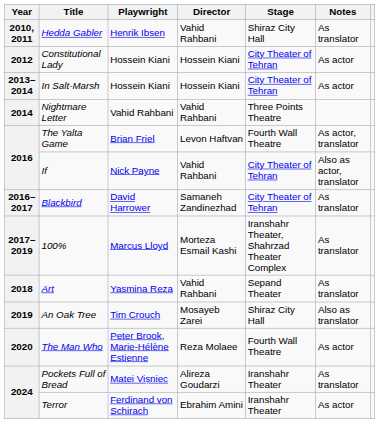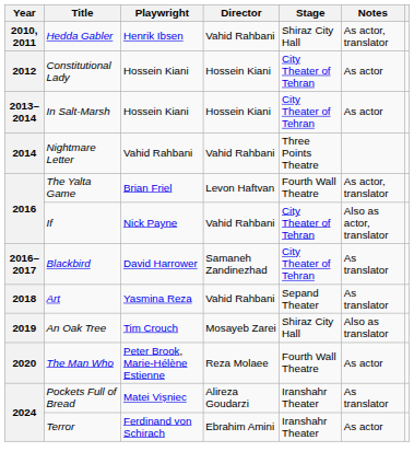 <table class="wikitable plainrowheaders sortable"  style=font-size:100%>
 <tr>
 <th scope="col">Year</th>
 <th scope="col">Title</th>
 <th scope="col">Playwright</th>
 <th scope="col">Director</th>
 <th scope="col">Stage</th>
 <th>Notes</th>
 <th scope="col" class="unsortable"></th>
 </tr>
 <tr>
 <th scope="row">2010, 2011</th>
 <td><em><a href='#'>Hedda Gabler</a></em></td>
 <td><a href='#'>Henrik Ibsen</a></td>
 <td>Vahid Rahbani</td>
 <td>Shiraz City Hall</td>
-<td>As translator</td>
+<td>As actor, translator</td>
 <td></td>
 </tr>
 <tr>
 <th scope="row">2012</th>
 <td><em>Constitutional Lady</em></td>
 <td>Hossein Kiani</td>
 <td>Hossein Kiani</td>
 <td><a href='#'>City Theater of Tehran</a></td>
 <td>As actor</td>
 <td></td>
 </tr>
 <tr>
 <th scope="row">2013–2014</th>
 <td><em>In Salt-Marsh</em></td>
 <td>Hossein Kiani</td>
 <td>Hossein Kiani</td>
 <td><a href='#'>City Theater of Tehran</a></td>
 <td>As actor</td>
 <td></td>
 </tr>
 <tr>
 <th scope="row">2014</th>
 <td><em>Nightmare Letter</em></td>
 <td>Vahid Rahbani</td>
 <td>Vahid Rahbani</td>
 <td>Three Points Theatre</td>
 <td></td>
 <td></td>
 </tr>
 <tr>
 <th scope="row" rowspan="2">2016</th>
 <td><em>The Yalta Game</em></td>
 <td><a href='#'>Brian Friel</a></td>
 <td>Levon Haftvan</td>
 <td>Fourth Wall Theatre</td>
 <td>As actor, translator</td>
 <td></td>
 </tr>
 <tr>
 <td><em>If</em></td>
 <td><a href='#'>Nick Payne</a></td>
 <td>Vahid Rahbani</td>
 <td><a href='#'>City Theater of Tehran</a></td>
 <td>Also as actor, translator</td>
 <td></td>
 </tr>
 <tr>
 <th scope="row">2016–2017</th>
 <td><em><a href='#'>Blackbird</a></em></td>
 <td><a href='#'>David Harrower</a></td>
 <td>Samaneh Zandinezhad</td>
 <td><a href='#'>City Theater of Tehran</a></td>
 <td>As translator</td>
 <td></td>
 </tr>
 <tr>
-<th scope="row">2017–2019</th>
-<td><em>100%</em></td>
-<td><a href='#'>Marcus Lloyd</a></td>
-<td>Morteza Esmail Kashi</td>
-<td>Iranshahr Theater, Shahrzad Theater Complex</td>
-<td>As translator</td>
-<td></td>
-</tr>
-<tr>
 <th scope="row">2018</th>
 <td><em><a href='#'>Art</a></em></td>
 <td><a href='#'>Yasmina Reza</a></td>
 <td>Vahid Rahbani</td>
 <td>Sepand Theater</td>
 <td>As translator</td>
 <td></td>
 </tr>
 <tr>
 <th scope="row">2019</th>
 <td><em>An Oak Tree</em></td>
 <td><a href='#'>Tim Crouch</a></td>
 <td>Mosayeb Zarei</td>
 <td>Shiraz City Hall</td>
 <td>Also as translator</td>
 <td></td>
 </tr>
 <tr>
 <th scope="row">2020</th>
 <td><em><a href='#'>The Man Who</a></em></td>
 <td><a href='#'>Peter Brook</a>, <a href='#'>Marie-Hélène Estienne</a></td>
 <td>Reza Molaee</td>
 <td>Fourth Wall Theatre</td>
 <td>As actor</td>
 <td></td>
 </tr>
 <tr>
 <th rowspan="2" scope="row">2024</th>
 <td><em>Pockets Full of Bread</em></td>
 <td><a href='#'>Matei Vișniec</a></td>
 <td>Alireza Goudarzi</td>
 <td>Iranshahr Theater</td>
 <td>As translator</td>
 <td></td>
 </tr>
 <tr>
 <td><em>Terror</em></td>
 <td><a href='#'>Ferdinand von Schirach</a></td>
 <td>Ebrahim Amini</td>
 <td>Iranshahr Theater</td>
 <td>As actor</td>
 <td></td>
 </tr>
 </table>
